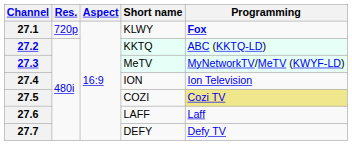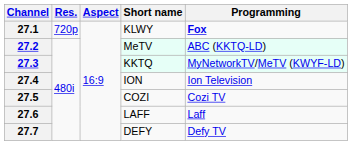 <table class="wikitable">
 <tr>
 <th scope = "col"><a href='#'>Channel</a></th>
 <th scope = "col"><a href='#'>Res.</a></th>
 <th scope = "col"><a href='#'>Aspect</a></th>
 <th scope = "col">Short name</th>
 <th scope = "col">Programming</th>
 </tr>
 <tr>
 <th scope = "row">27.1</th>
 <td><a href='#'>720p</a></td>
 <td rowspan=7><a href='#'>16:9</a></td>
 <td>KLWY</td>
 <td><strong><a href='#'>Fox</a></strong></td>
 </tr>
 <tr>
 <th scope = "row"><a href='#'>27.2</a></th>
 <td rowspan=6><a href='#'>480i</a></td>
-<td style="background-color: #E6FFF7;">KKTQ</td>
+<td style="background-color: #E6FFF7;">MeTV</td>
 <td style="background-color: #E6FFF7;"><a href='#'>ABC</a> (<a href='#'>KKTQ-LD</a>)</td>
 </tr>
 <tr>
 <th scope = "row"><a href='#'>27.3</a></th>
-<td style="background-color: #E6FFF7;">MeTV</td>
+<td style="background-color: #E6FFF7;">KKTQ</td>
 <td style="background-color: #E6FFF7;"><a href='#'>MyNetworkTV</a>/<a href='#'>MeTV</a> (<a href='#'>KWYF-LD</a>)</td>
 </tr>
 <tr>
 <th scope = "row">27.4</th>
 <td>ION</td>
 <td><a href='#'>Ion Television</a></td>
 </tr>
 <tr>
 <th scope = "row">27.5</th>
 <td>COZI</td>
-<td style="background: khaki;"><a href='#'>Cozi TV</a></td>
+<td><a href='#'>Cozi TV</a></td>
 </tr>
 <tr>
 <th scope = "row">27.6</th>
 <td>LAFF</td>
 <td><a href='#'>Laff</a></td>
 </tr>
 <tr>
 <th scope = "row">27.7</th>
 <td>DEFY</td>
 <td><a href='#'>Defy TV</a></td>
 </tr>
 </table>
